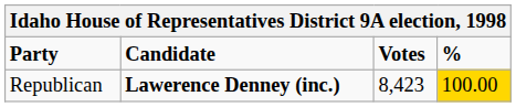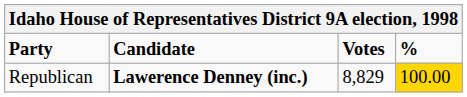 <table class="wikitable">
 <tr>
 <th colspan="4">Idaho House of Representatives District 9A election, 1998</th>
 </tr>
 <tr>
 <td><strong>Party</strong></td>
 <td><strong>Candidate</strong></td>
 <td><strong>Votes</strong></td>
 <td><strong>%</strong></td>
 </tr>
 <tr>
 <td>Republican</td>
 <td><strong>Lawerence Denney (inc.)</strong></td>
-<td>8,423</td>
+<td>8,829</td>
 <td style="background: gold;">100.00</td>
 </tr>
 </table>
